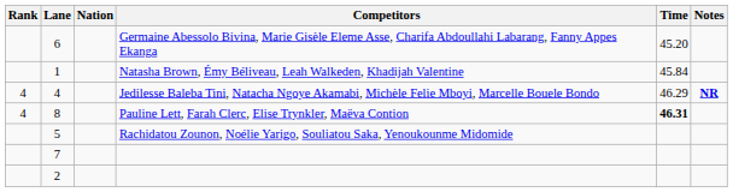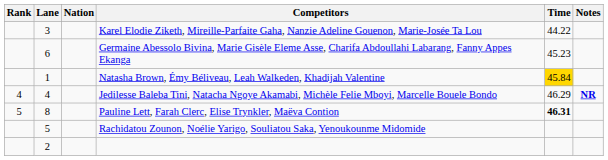 <table class="wikitable sortable" style="text-align:center; font-size:95%">
 <tr>
 <th>Rank</th>
 <th>Lane</th>
 <th>Nation</th>
 <th>Competitors</th>
 <th>Time</th>
 <th>Notes</th>
 </tr>
 <tr>
 <td></td>
+<td>3</td>
+<td align=left></td>
+<td align=left><a href='#'>Karel Elodie Ziketh</a>, <a href='#'>Mireille-Parfaite Gaha</a>, <a href='#'>Nanzie Adeline Gouenon</a>, <a href='#'>Marie-Josée Ta Lou</a></td>
+<td>44.22</td>
+<td></td>
+</tr>
+<tr>
+<td></td>
 <td>6</td>
 <td align=left></td>
 <td align=left><a href='#'>Germaine Abessolo Bivina</a>, <a href='#'>Marie Gisèle Eleme Asse</a>, <a href='#'>Charifa Abdoullahi Labarang</a>, <a href='#'>Fanny Appes Ekanga</a></td>
-<td>45.20</td>
+<td>45.23</td>
 <td></td>
 </tr>
 <tr>
 <td></td>
 <td>1</td>
 <td align=left></td>
 <td align=left><a href='#'>Natasha Brown</a>, <a href='#'>Émy Béliveau</a>, <a href='#'>Leah Walkeden</a>, <a href='#'>Khadijah Valentine</a></td>
-<td>45.84</td>
+<td style="background: gold;">45.84</td>
 <td></td>
 </tr>
 <tr>
 <td>4</td>
 <td>4</td>
 <td align=left></td>
 <td align=left><a href='#'>Jedilesse Baleba Tini</a>, <a href='#'>Natacha Ngoye Akamabi</a>, <a href='#'>Michèle Felie Mboyi</a>, <a href='#'>Marcelle Bouele Bondo</a></td>
 <td>46.29</td>
 <td><strong><a href='#'>NR</a></strong></td>
 </tr>
 <tr>
-<td>4</td>
+<td>5</td>
 <td>8</td>
 <td align=left></td>
 <td align=left><a href='#'>Pauline Lett</a>, <a href='#'>Farah Clerc</a>, <a href='#'>Elise Trynkler</a>, <a href='#'>Maëva Contion</a></td>
 <td><strong>46.31</strong></td>
 <td></td>
 </tr>
 <tr>
 <td></td>
 <td>5</td>
 <td align=left></td>
 <td align=left><a href='#'>Rachidatou Zounon</a>, <a href='#'>Noélie Yarigo</a>, <a href='#'>Souliatou Saka</a>, <a href='#'>Yenoukounme Midomide</a></td>
 <td></td>
 <td></td>
 </tr>
 <tr>
 <td></td>
-<td>7</td>
-<td align=left></td>
-<td align=left></td>
-<td></td>
-<td></td>
-</tr>
-<tr>
-<td></td>
 <td>2</td>
 <td align=left></td>
 <td align=left></td>
 <td></td>
 <td></td>
 </tr>
 </table>
